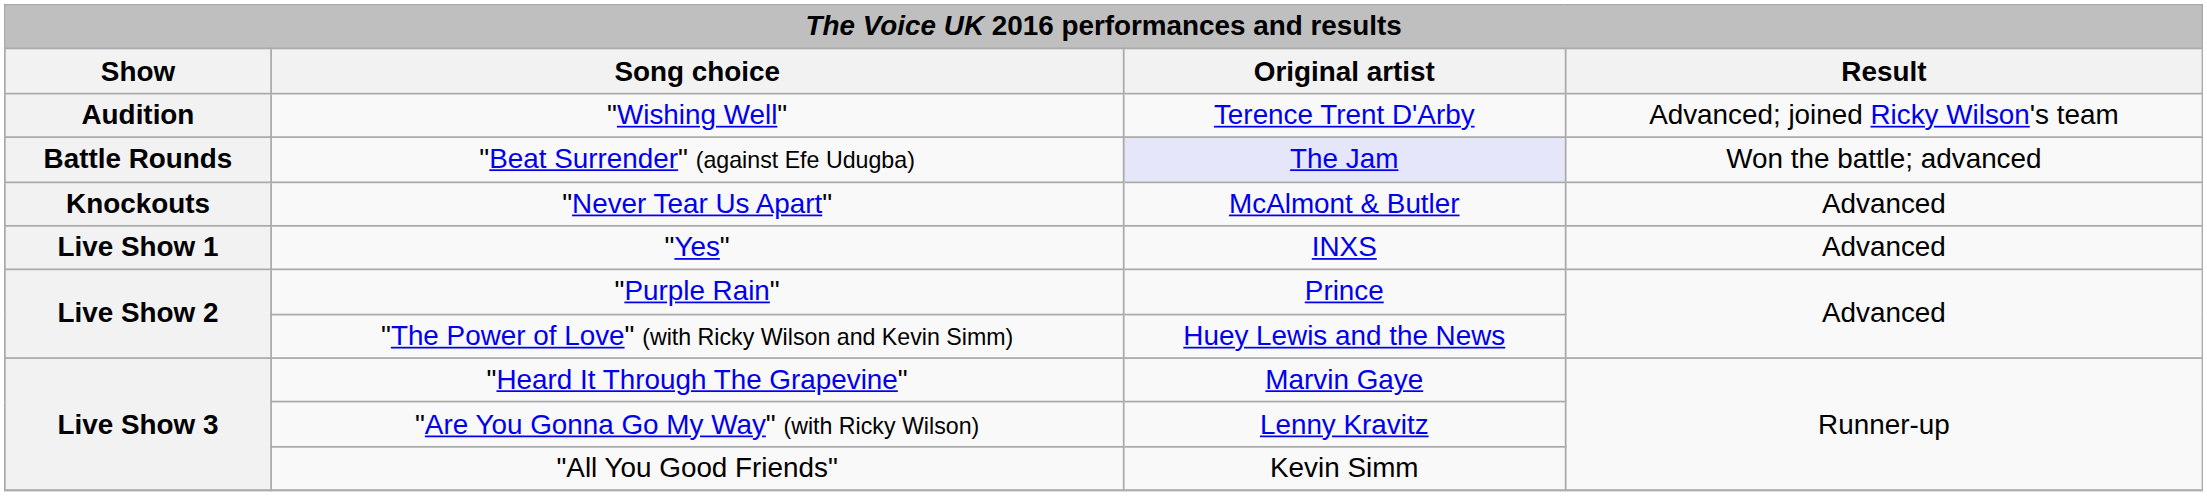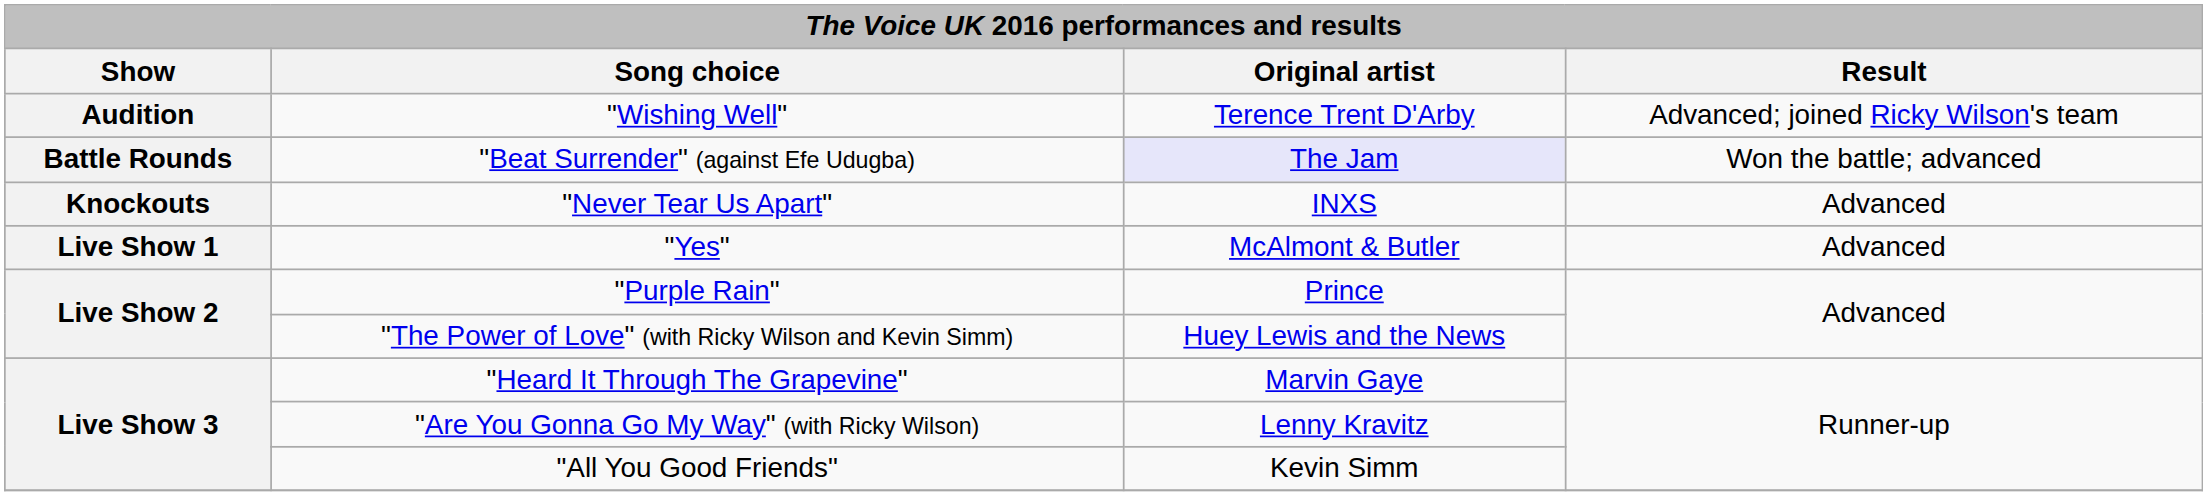 <table class="wikitable collapsible collapsed" style="width:100%; margin:1em auto 1em auto; text-align:center;">
 <tr>
 <th colspan="4" style="background:#BFBFBF;"><em>The Voice UK</em> 2016 performances and results</th>
 </tr>
 <tr>
 <th style="text-align:centre;">Show</th>
 <th style="text-align:centre;">Song choice</th>
 <th style="text-align:centre;">Original artist</th>
 <th style="text-align:centre;">Result</th>
 </tr>
 <tr>
 <th>Audition</th>
 <td>"<a href='#'>Wishing Well</a>"</td>
 <td><a href='#'>Terence Trent D'Arby</a></td>
 <td>Advanced; joined <a href='#'>Ricky Wilson</a>'s team</td>
 </tr>
 <tr>
 <th>Battle Rounds</th>
 <td>"<a href='#'>Beat Surrender</a>" <small>(against Efe Udugba)</small></td>
 <td style="background: lavender;"><a href='#'>The Jam</a></td>
 <td>Won the battle; advanced</td>
 </tr>
 <tr>
 <th>Knockouts</th>
 <td>"<a href='#'>Never Tear Us Apart</a>"</td>
-<td><a href='#'>McAlmont & Butler</a></td>
+<td><a href='#'>INXS</a></td>
 <td>Advanced</td>
 </tr>
 <tr>
 <th>Live Show 1</th>
 <td>"<a href='#'>Yes</a>"</td>
-<td><a href='#'>INXS</a></td>
+<td><a href='#'>McAlmont & Butler</a></td>
 <td>Advanced</td>
 </tr>
 <tr>
 <th rowspan=2>Live Show 2</th>
 <td>"<a href='#'>Purple Rain</a>"</td>
 <td><a href='#'>Prince</a></td>
 <td rowspan=2>Advanced</td>
 </tr>
 <tr>
 <td>"<a href='#'>The Power of Love</a>" <small>(with Ricky Wilson and Kevin Simm)</small></td>
 <td><a href='#'>Huey Lewis and the News</a></td>
 </tr>
 <tr>
 <th rowspan=3>Live Show 3</th>
 <td>"<a href='#'>Heard It Through The Grapevine</a>"</td>
 <td><a href='#'>Marvin Gaye</a></td>
 <td rowspan=3>Runner-up</td>
 </tr>
 <tr>
 <td>"<a href='#'>Are You Gonna Go My Way</a>" <small>(with Ricky Wilson)</small></td>
 <td><a href='#'>Lenny Kravitz</a></td>
 </tr>
 <tr>
 <td>"All You Good Friends"</td>
 <td>Kevin Simm</td>
 </tr>
 <tr>
 </tr>
 </table>
